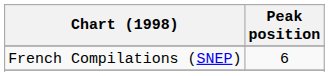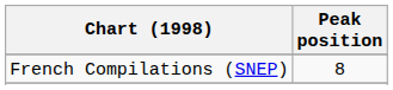 <table class="wikitable plainrowheaders sortable" border="1">
 <tr>
 <th scope="col">Chart (1998)</th>
 <th scope="col">Peak<br>position</th>
 </tr>
 <tr>
 </tr>
 <tr>
 <td>French Compilations (<a href='#'>SNEP</a>)</td>
-<td style="text-align:center;">6</td>
+<td style="text-align:center;">8</td>
 </tr>
 <tr>
 </tr>
 <tr>
 </tr>
 <tr>
 </tr>
 <tr>
 </tr>
 </table>
